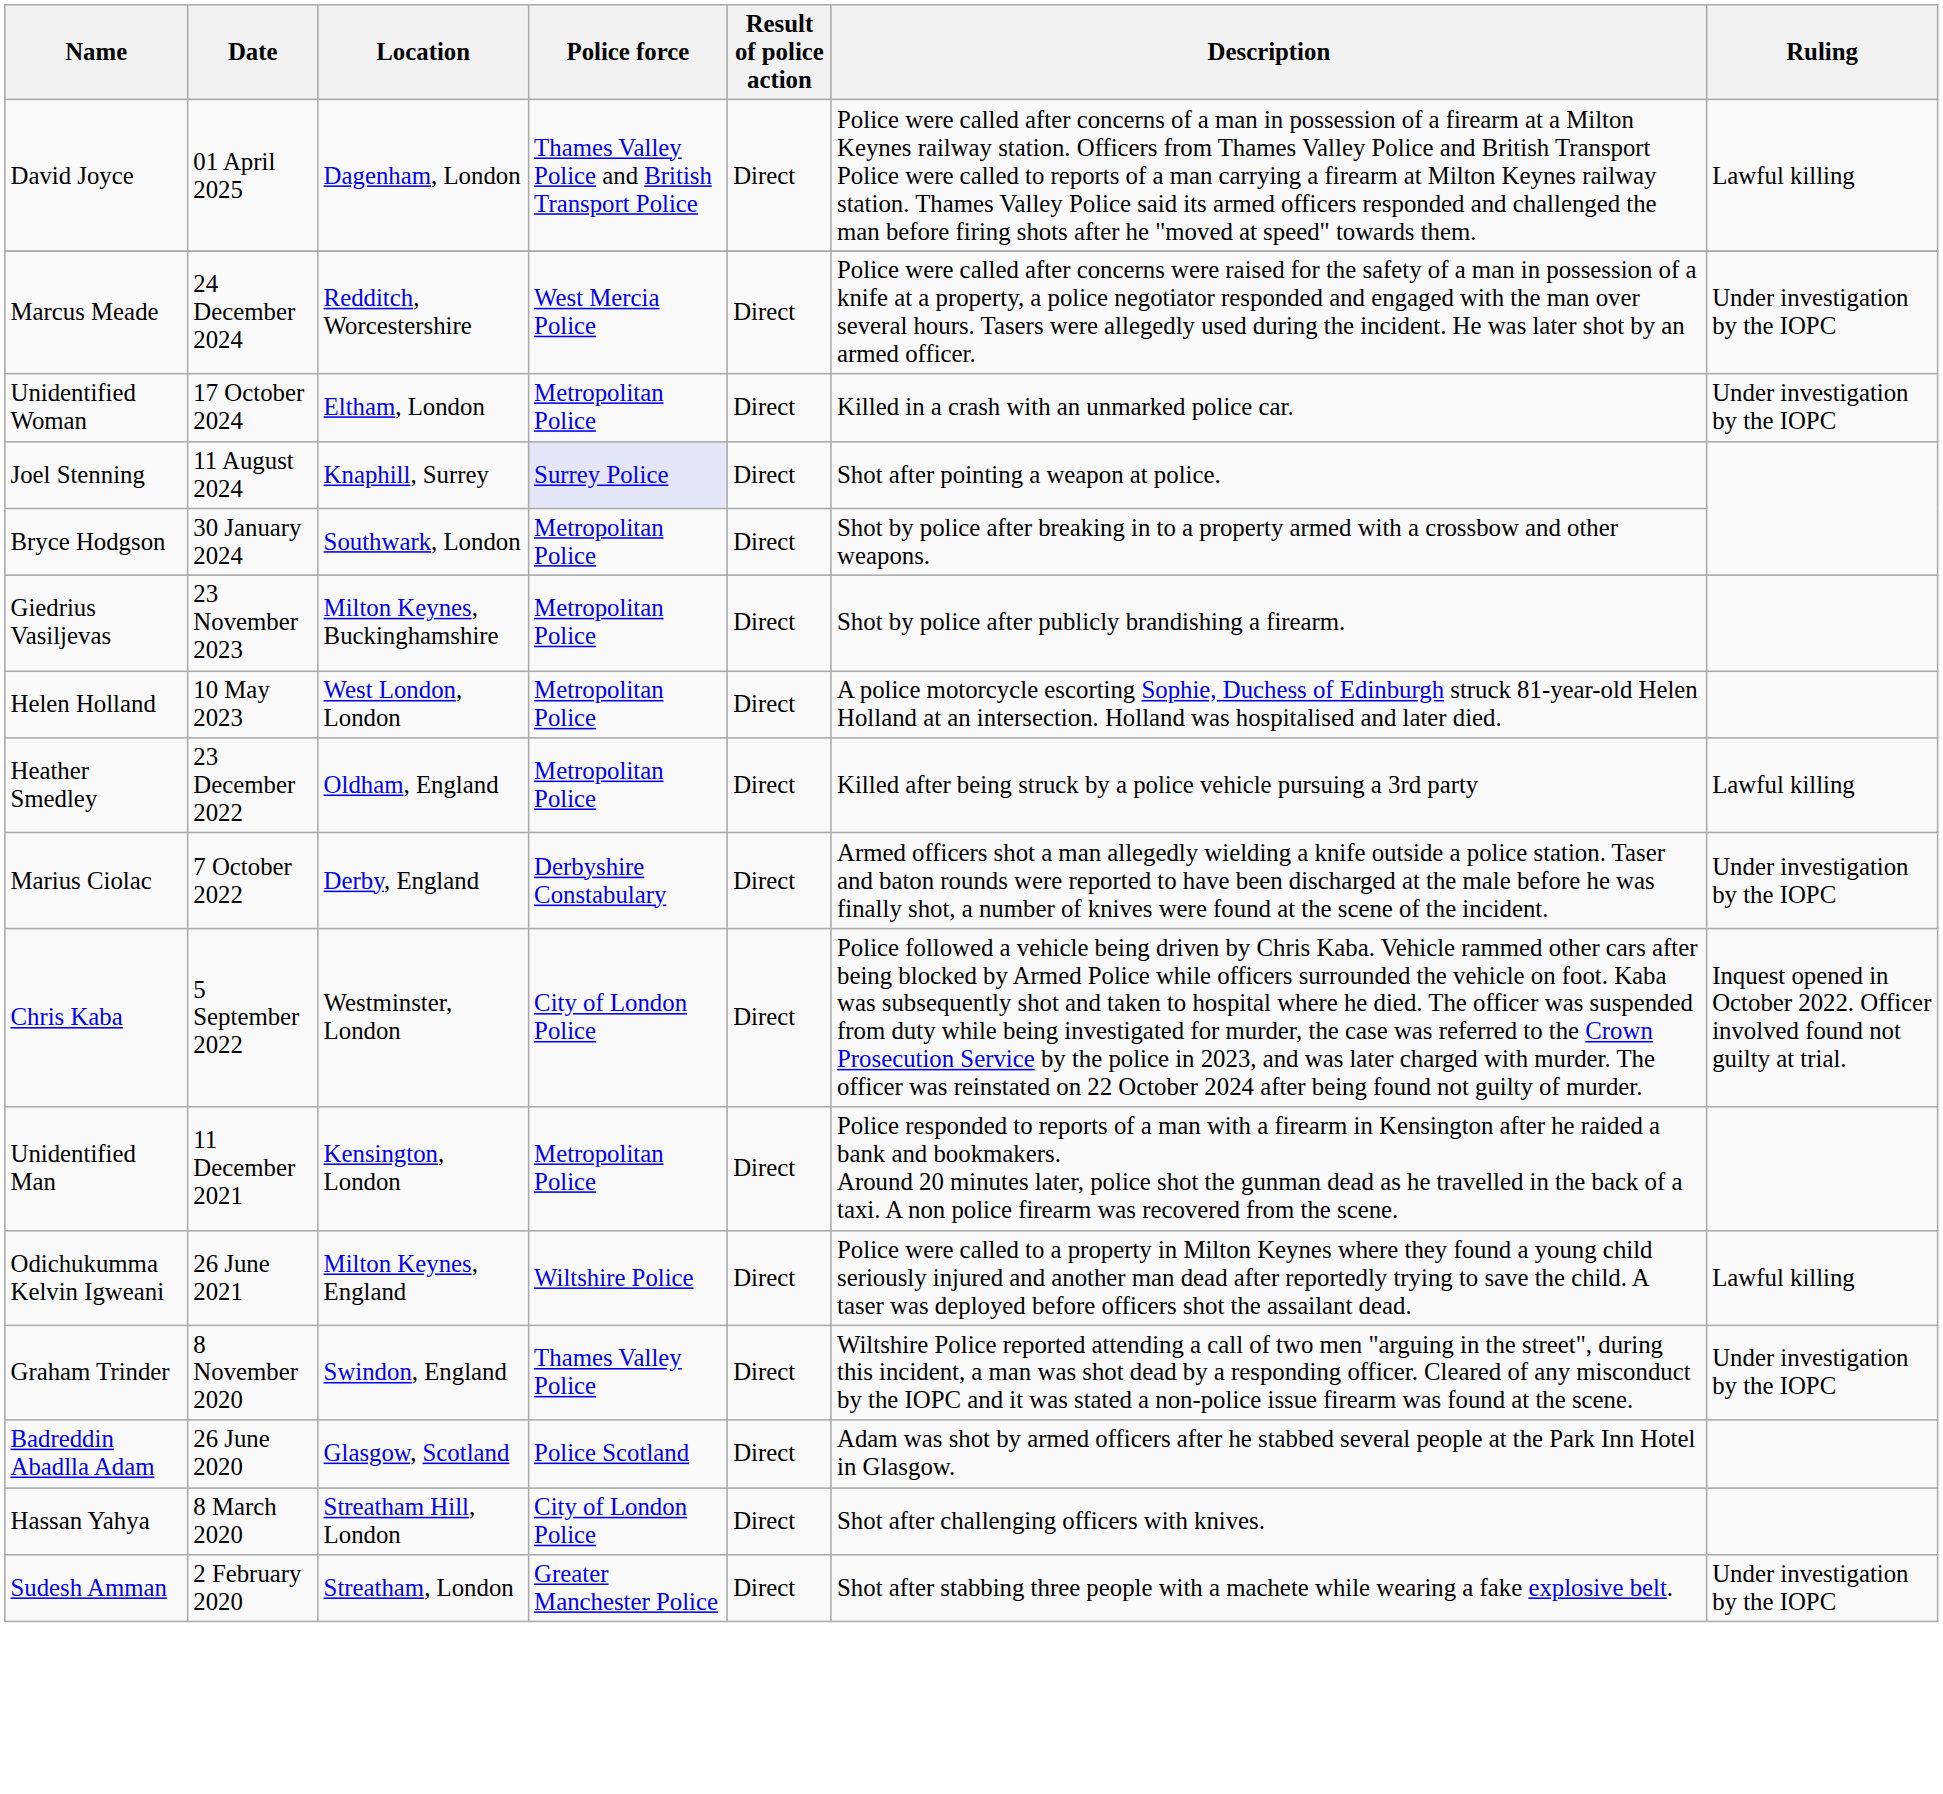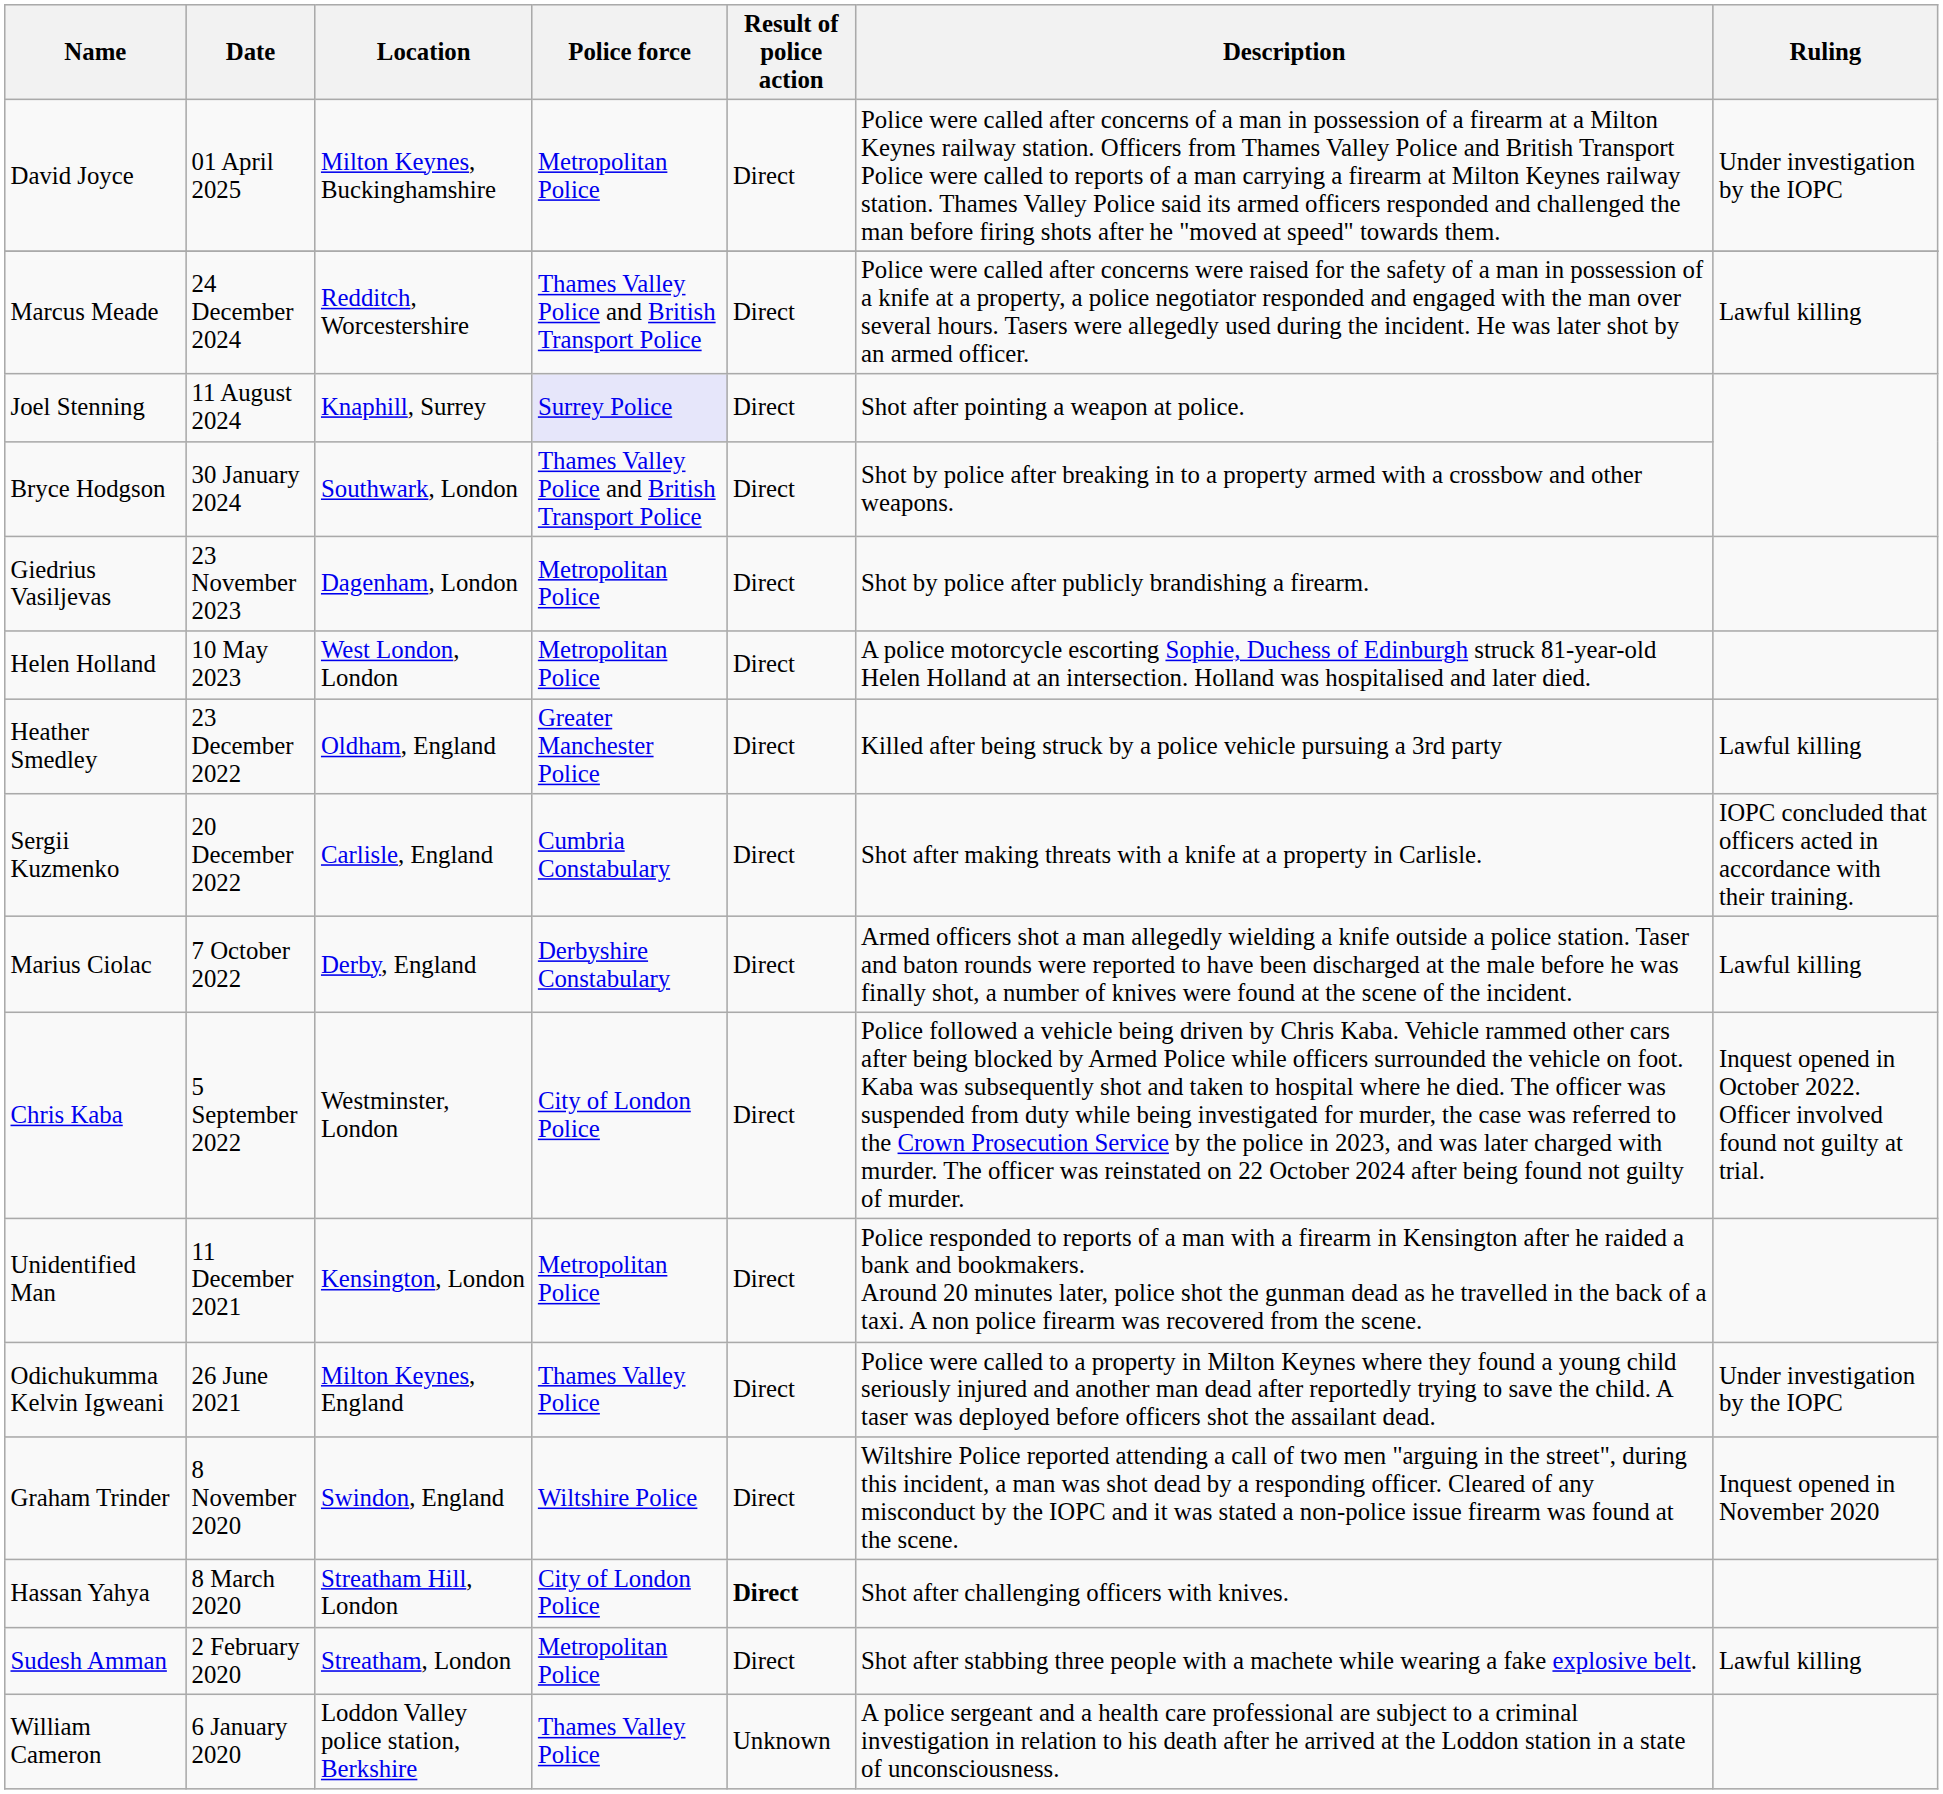 <table class="wikitable sortable static-row-numbers static-row-header-text">
 <tr>
 <th>Name</th>
 <th>Date</th>
 <th>Location</th>
 <th>Police force</th>
 <th>Result of police action</th>
 <th>Description</th>
 <th>Ruling</th>
 </tr>
 <tr>
 <td>David Joyce</td>
 <td>01 April 2025</td>
-<td><a href='#'>Dagenham</a>, London</td>
-<td><a href='#'>Thames Valley Police</a> and <a href='#'>British Transport Police</a></td>
+<td><a href='#'>Milton Keynes</a>, Buckinghamshire</td>
+<td><a href='#'>Metropolitan Police</a></td>
 <td>Direct</td>
 <td>Police were called after concerns of a man in possession of a firearm at a Milton Keynes railway station. Officers from Thames Valley Police and British Transport Police were called to reports of a man carrying a firearm at Milton Keynes railway station. Thames Valley Police said its armed officers responded and challenged the man before firing shots after he "moved at speed" towards them.</td>
-<td>Lawful killing</td>
+<td>Under investigation by the IOPC</td>
 </tr>
 <tr>
 </tr>
 <tr>
 <td>Marcus Meade</td>
 <td>24 December 2024</td>
 <td><a href='#'>Redditch</a>, Worcestershire</td>
-<td><a href='#'>West Mercia Police</a></td>
+<td><a href='#'>Thames Valley Police</a> and <a href='#'>British Transport Police</a></td>
 <td>Direct</td>
 <td>Police were called after concerns were raised for the safety of a man in possession of a knife at a property, a police negotiator responded and engaged with the man over several hours. Tasers were allegedly used during the incident. He was later shot by an armed officer.</td>
-<td>Under investigation by the IOPC</td>
-</tr>
-<tr>
-<td>Unidentified Woman</td>
-<td>17 October 2024</td>
-<td><a href='#'>Eltham</a>, London</td>
-<td><a href='#'>Metropolitan Police</a></td>
-<td>Direct</td>
-<td>Killed in a crash with an unmarked police car.</td>
-<td>Under investigation by the IOPC</td>
+<td>Lawful killing</td>
 </tr>
 <tr>
 <td>Joel Stenning</td>
 <td>11 August 2024</td>
 <td><a href='#'>Knaphill</a>, Surrey</td>
 <td style="background: lavender;"><a href='#'>Surrey Police</a></td>
 <td>Direct</td>
 <td>Shot after pointing a weapon at police.</td>
 </tr>
 <tr>
 <td>Bryce Hodgson</td>
 <td>30 January 2024</td>
 <td><a href='#'>Southwark</a>, London</td>
-<td><a href='#'>Metropolitan Police</a></td>
+<td><a href='#'>Thames Valley Police</a> and <a href='#'>British Transport Police</a></td>
 <td>Direct</td>
 <td>Shot by police after breaking in to a property armed with a crossbow and other weapons.</td>
 </tr>
 <tr>
 <td>Giedrius Vasiljevas</td>
 <td>23 November 2023</td>
-<td><a href='#'>Milton Keynes</a>, Buckinghamshire</td>
+<td><a href='#'>Dagenham</a>, London</td>
 <td><a href='#'>Metropolitan Police</a></td>
 <td>Direct</td>
 <td>Shot by police after publicly brandishing a firearm.</td>
 <td></td>
 </tr>
 <tr>
 <td>Helen Holland</td>
 <td>10 May 2023</td>
 <td><a href='#'>West London</a>, London</td>
 <td><a href='#'>Metropolitan Police</a></td>
 <td>Direct</td>
 <td>A police motorcycle escorting <a href='#'>Sophie, Duchess of Edinburgh</a> struck 81-year-old Helen Holland at an intersection. Holland was hospitalised and later died.</td>
 <td></td>
 </tr>
 <tr>
 <td>Heather Smedley</td>
 <td>23 December 2022</td>
 <td><a href='#'>Oldham</a>, England</td>
-<td><a href='#'>Metropolitan Police</a></td>
+<td><a href='#'>Greater Manchester Police</a></td>
 <td>Direct</td>
 <td>Killed after being struck by a police vehicle pursuing a 3rd party</td>
 <td>Lawful killing</td>
+</tr>
+<tr>
+<td>Sergii Kuzmenko</td>
+<td>20 December 2022</td>
+<td><a href='#'>Carlisle</a>, England</td>
+<td><a href='#'>Cumbria Constabulary</a></td>
+<td>Direct</td>
+<td>Shot after making threats with a knife at a property in Carlisle.</td>
+<td>IOPC concluded that officers acted in accordance with their training.</td>
 </tr>
 <tr>
 <td>Marius Ciolac</td>
 <td>7 October 2022</td>
 <td><a href='#'>Derby</a>, England</td>
 <td><a href='#'>Derbyshire Constabulary</a></td>
 <td>Direct</td>
 <td>Armed officers shot a man allegedly wielding a knife outside a police station. Taser and baton rounds were reported to have been discharged at the male before he was finally shot, a number of knives were found at the scene of the incident.</td>
-<td>Under investigation by the IOPC</td>
+<td>Lawful killing</td>
 </tr>
 <tr>
 <td><a href='#'>Chris Kaba</a></td>
 <td>5 September 2022</td>
 <td>Westminster, London</td>
 <td><a href='#'>City of London Police</a></td>
 <td>Direct</td>
 <td>Police followed a vehicle being driven by Chris Kaba. Vehicle rammed other cars after being blocked by Armed Police while officers surrounded the vehicle on foot. Kaba was subsequently shot and taken to hospital where he died. The officer was suspended from duty while being investigated for murder, the case was referred to the <a href='#'>Crown Prosecution Service</a> by the police in 2023, and was later charged with murder. The officer was reinstated on 22 October 2024 after being found not guilty of murder.</td>
 <td>Inquest opened in October 2022. Officer involved found not guilty at trial.</td>
 </tr>
 <tr>
 <td>Unidentified Man</td>
 <td>11 December 2021</td>
 <td><a href='#'>Kensington</a>, London</td>
 <td><a href='#'>Metropolitan Police</a></td>
 <td>Direct</td>
 <td>Police responded to reports of a man with a firearm in Kensington after he raided a bank and bookmakers.<br>Around 20 minutes later, police shot the gunman dead as he travelled in the back of a taxi. A non police firearm was recovered from the scene.</td>
 <td></td>
 </tr>
 <tr>
 <td>Odichukumma Kelvin Igweani</td>
 <td>26 June 2021</td>
 <td><a href='#'>Milton Keynes</a>, England</td>
-<td><a href='#'>Wiltshire Police</a></td>
+<td><a href='#'>Thames Valley Police</a></td>
 <td>Direct</td>
 <td>Police were called to a property in Milton Keynes where they found a young child seriously injured and another man dead after reportedly trying to save the child. A taser was deployed before officers shot the assailant dead.</td>
-<td>Lawful killing</td>
+<td>Under investigation by the IOPC</td>
 </tr>
 <tr>
 <td>Graham Trinder</td>
 <td>8 November 2020</td>
 <td><a href='#'>Swindon</a>, England</td>
-<td><a href='#'>Thames Valley Police</a></td>
+<td><a href='#'>Wiltshire Police</a></td>
 <td>Direct</td>
 <td>Wiltshire Police reported attending a call of two men "arguing in the street", during this incident, a man was shot dead by a responding officer. Cleared of any misconduct by the IOPC and it was stated a non-police issue firearm was found at the scene.</td>
-<td>Under investigation by the IOPC</td>
-</tr>
-<tr>
-<td><a href='#'>Badreddin Abadlla Adam</a></td>
-<td>26 June 2020</td>
-<td><a href='#'>Glasgow</a>, <a href='#'>Scotland</a></td>
-<td><a href='#'>Police Scotland</a></td>
-<td>Direct</td>
-<td>Adam was shot by armed officers after he stabbed several people at the Park Inn Hotel in Glasgow.</td>
-<td></td>
+<td>Inquest opened in November 2020</td>
 </tr>
 <tr>
 <td>Hassan Yahya</td>
 <td>8 March 2020</td>
 <td><a href='#'>Streatham Hill</a>, London</td>
 <td><a href='#'>City of London Police</a></td>
-<td>Direct</td>
+<td><strong>Direct</strong></td>
 <td>Shot after challenging officers with knives.</td>
 <td></td>
 </tr>
 <tr>
 <td><a href='#'>Sudesh Amman</a></td>
 <td>2 February 2020</td>
 <td><a href='#'>Streatham</a>, London</td>
-<td><a href='#'>Greater Manchester Police</a></td>
+<td><a href='#'>Metropolitan Police</a></td>
 <td>Direct</td>
 <td>Shot after stabbing three people with a machete while wearing a fake <a href='#'>explosive belt</a>.</td>
-<td>Under investigation by the IOPC</td>
+<td>Lawful killing</td>
+</tr>
+<tr>
+<td>William Cameron</td>
+<td>6 January 2020</td>
+<td>Loddon Valley police station, <a href='#'>Berkshire</a></td>
+<td><a href='#'>Thames Valley Police</a></td>
+<td>Unknown</td>
+<td>A police sergeant and a health care professional are subject to a criminal investigation in relation to his death after he arrived at the Loddon station in a state of unconsciousness.</td>
+<td></td>
 </tr>
 </table>
